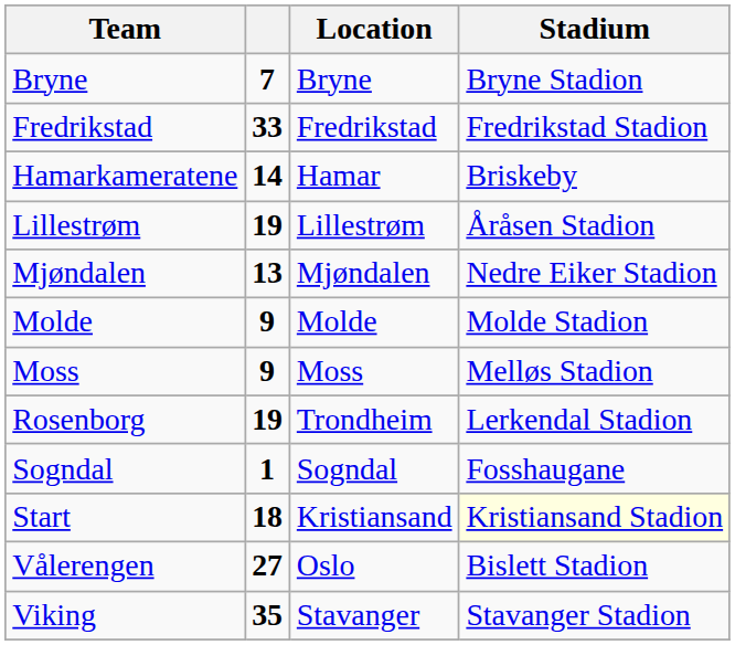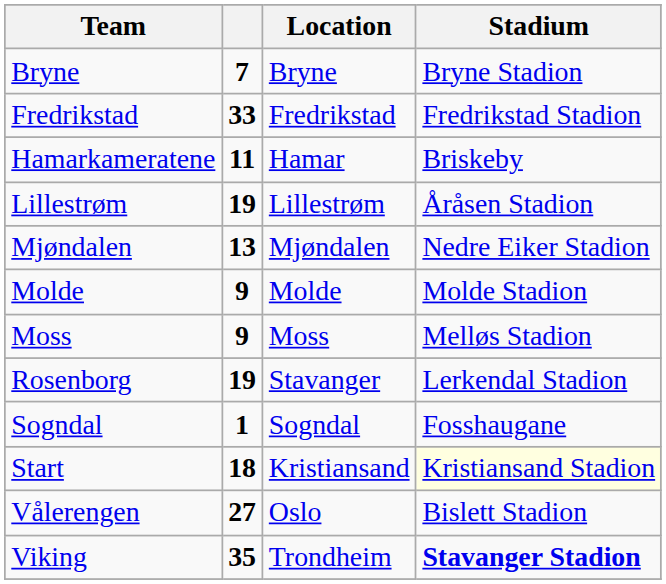 <table class="wikitable sortable" border="1">
 <tr>
 <th>Team</th>
 <th></th>
 <th>Location</th>
 <th>Stadium</th>
 </tr>
 <tr>
 <td><a href='#'>Bryne</a></td>
 <td align="center"><strong>7</strong></td>
 <td><a href='#'>Bryne</a></td>
 <td><a href='#'>Bryne Stadion</a></td>
 </tr>
 <tr>
 <td><a href='#'>Fredrikstad</a></td>
 <td align="center"><strong>33</strong></td>
 <td><a href='#'>Fredrikstad</a></td>
 <td><a href='#'>Fredrikstad Stadion</a></td>
 </tr>
 <tr>
 <td><a href='#'>Hamarkameratene</a></td>
-<td align="center"><strong>14</strong></td>
+<td align="center"><strong>11</strong></td>
 <td><a href='#'>Hamar</a></td>
 <td><a href='#'>Briskeby</a></td>
 </tr>
 <tr>
 <td><a href='#'>Lillestrøm</a></td>
 <td align="center"><strong>19</strong></td>
 <td><a href='#'>Lillestrøm</a></td>
 <td><a href='#'>Åråsen Stadion</a></td>
 </tr>
 <tr>
 <td><a href='#'>Mjøndalen</a></td>
 <td align="center"><strong>13</strong></td>
 <td><a href='#'>Mjøndalen</a></td>
 <td><a href='#'>Nedre Eiker Stadion</a></td>
 </tr>
 <tr>
 <td><a href='#'>Molde</a></td>
 <td align="center"><strong>9</strong></td>
 <td><a href='#'>Molde</a></td>
 <td><a href='#'>Molde Stadion</a></td>
 </tr>
 <tr>
 <td><a href='#'>Moss</a></td>
 <td align="center"><strong>9</strong></td>
 <td><a href='#'>Moss</a></td>
 <td><a href='#'>Melløs Stadion</a></td>
 </tr>
 <tr>
 <td><a href='#'>Rosenborg</a></td>
 <td align="center"><strong>19</strong></td>
-<td><a href='#'>Trondheim</a></td>
+<td><a href='#'>Stavanger</a></td>
 <td><a href='#'>Lerkendal Stadion</a></td>
 </tr>
 <tr>
 <td><a href='#'>Sogndal</a></td>
 <td align="center"><strong>1</strong></td>
 <td><a href='#'>Sogndal</a></td>
 <td><a href='#'>Fosshaugane</a></td>
 </tr>
 <tr>
 <td><a href='#'>Start</a></td>
 <td align="center"><strong>18</strong></td>
 <td><a href='#'>Kristiansand</a></td>
 <td style="background: lightyellow;"><a href='#'>Kristiansand Stadion</a></td>
 </tr>
 <tr>
 <td><a href='#'>Vålerengen</a></td>
 <td align="center"><strong>27</strong></td>
 <td><a href='#'>Oslo</a></td>
 <td><a href='#'>Bislett Stadion</a></td>
 </tr>
 <tr>
 <td><a href='#'>Viking</a></td>
 <td align="center"><strong>35</strong></td>
-<td><a href='#'>Stavanger</a></td>
-<td><a href='#'>Stavanger Stadion</a></td>
+<td><a href='#'>Trondheim</a></td>
+<td><strong><a href='#'>Stavanger Stadion</a></strong></td>
 </tr>
 </table>
